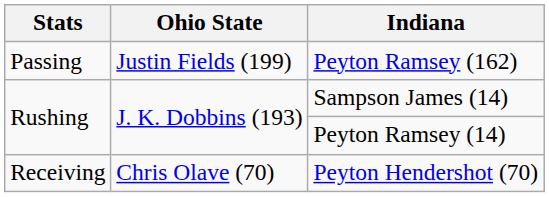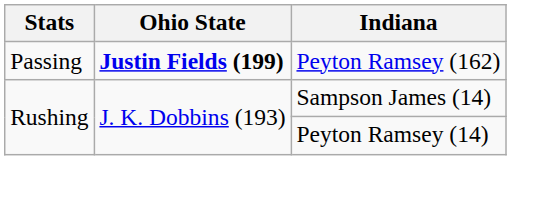 <table class="wikitable">
 <tr>
 <th>Stats</th>
 <th>Ohio State</th>
 <th>Indiana</th>
 </tr>
 <tr>
 <td>Passing</td>
-<td><a href='#'>Justin Fields</a> (199)</td>
+<td><strong><a href='#'>Justin Fields</a> (199)</strong></td>
 <td><a href='#'>Peyton Ramsey</a> (162)</td>
 </tr>
 <tr>
 <td rowspan="2">Rushing</td>
 <td rowspan="2"><a href='#'>J. K. Dobbins</a> (193)</td>
 <td>Sampson James (14)</td>
 </tr>
 <tr>
 <td>Peyton Ramsey (14)</td>
 </tr>
-<tr>
-<td>Receiving</td>
-<td><a href='#'>Chris Olave</a> (70)</td>
-<td><a href='#'>Peyton Hendershot</a> (70)</td>
-</tr>
 </table>
